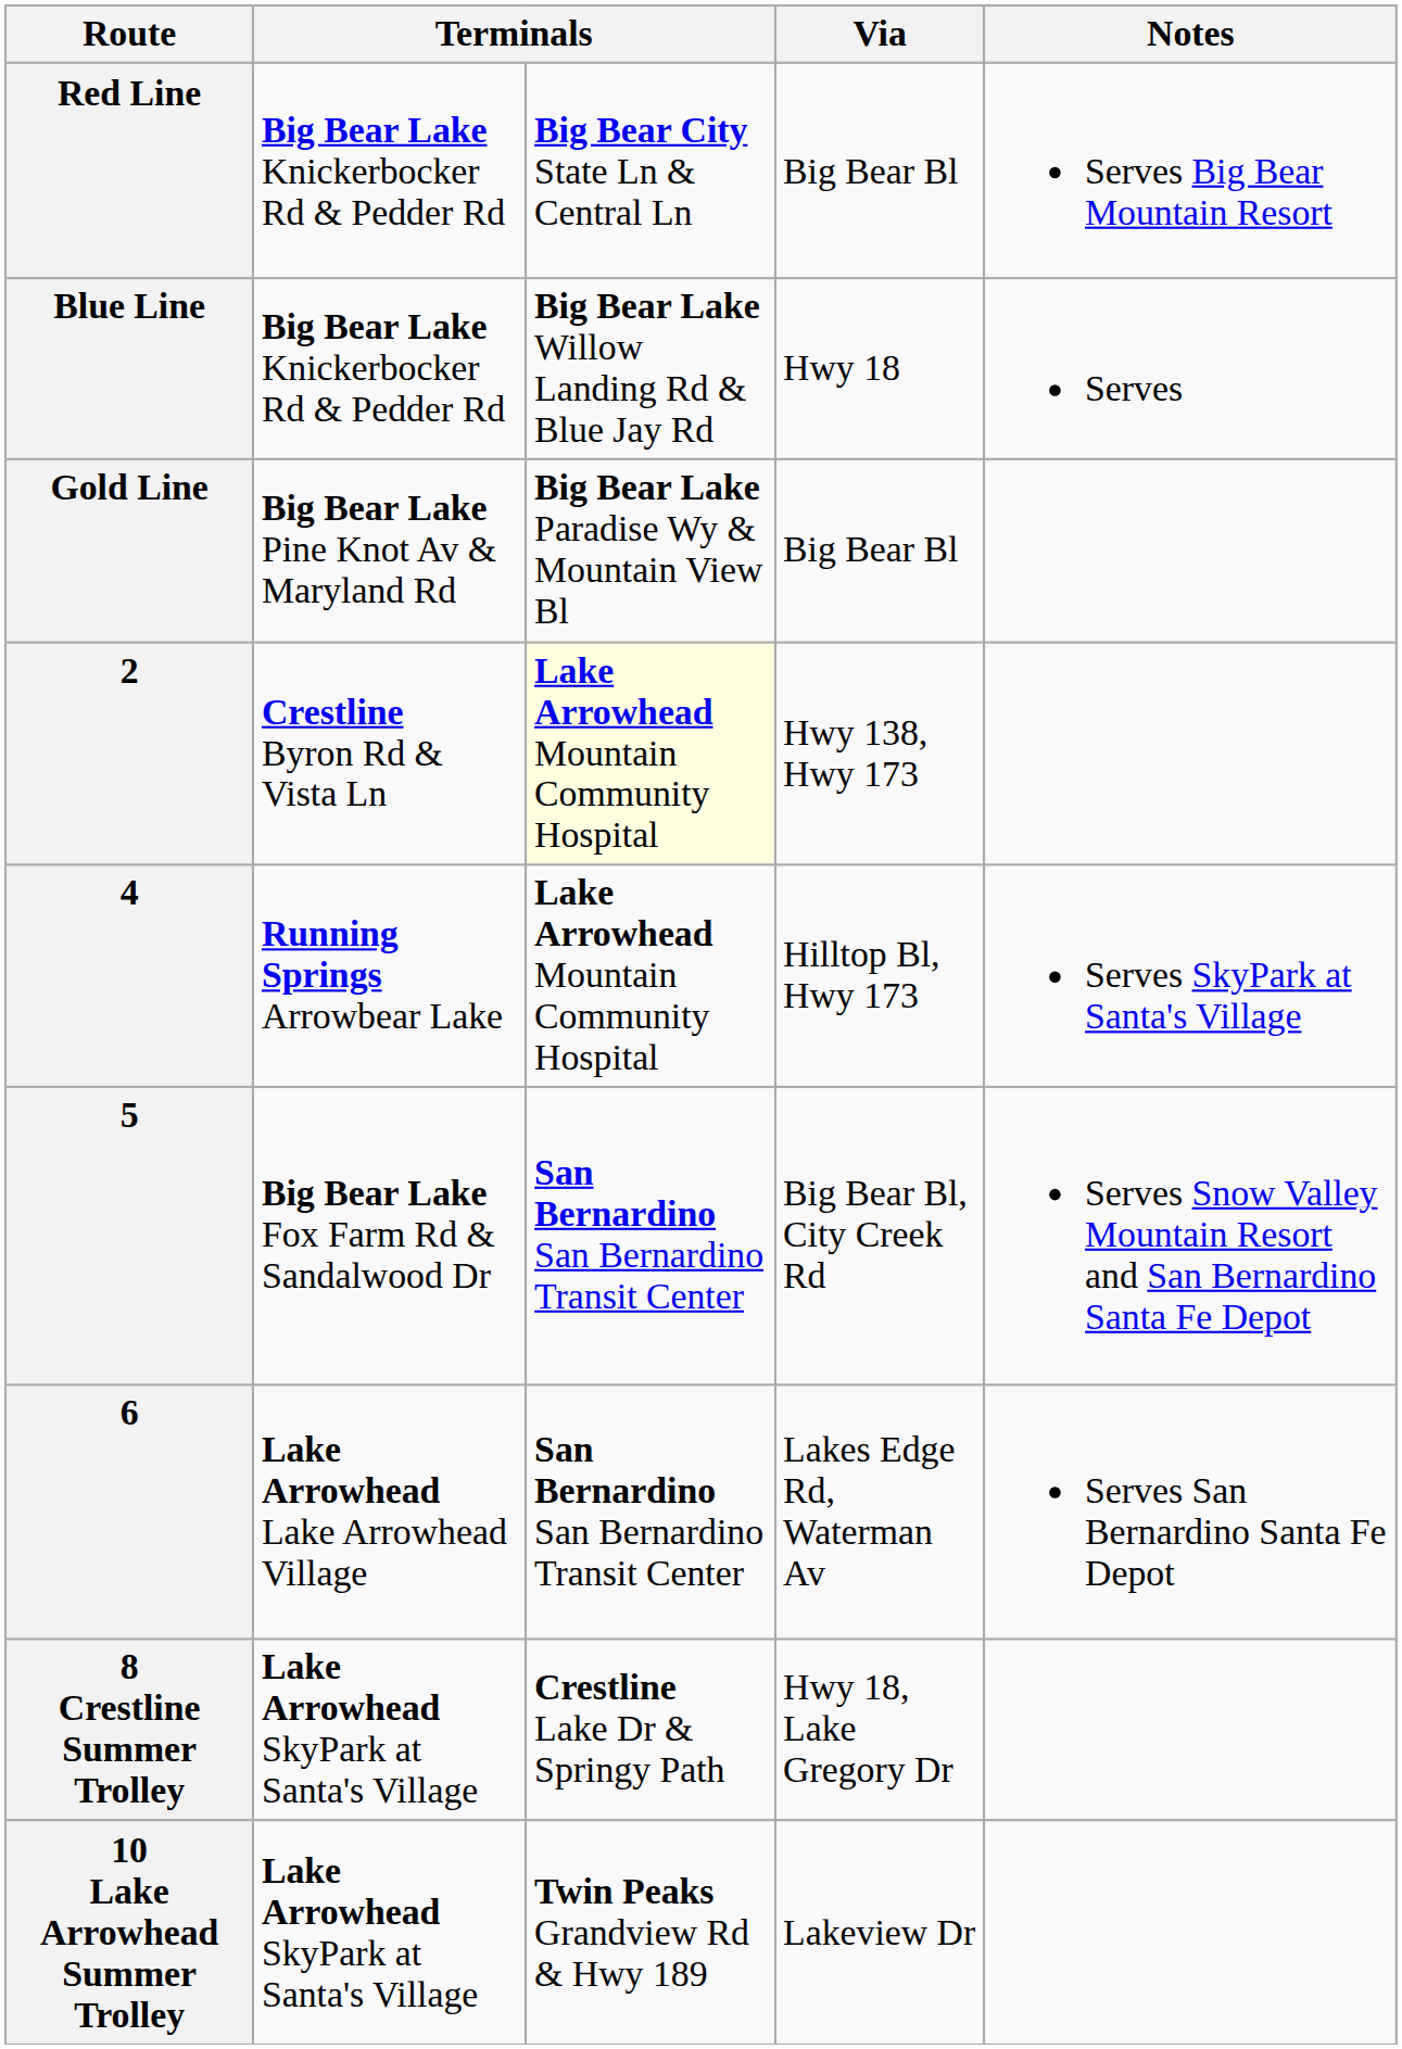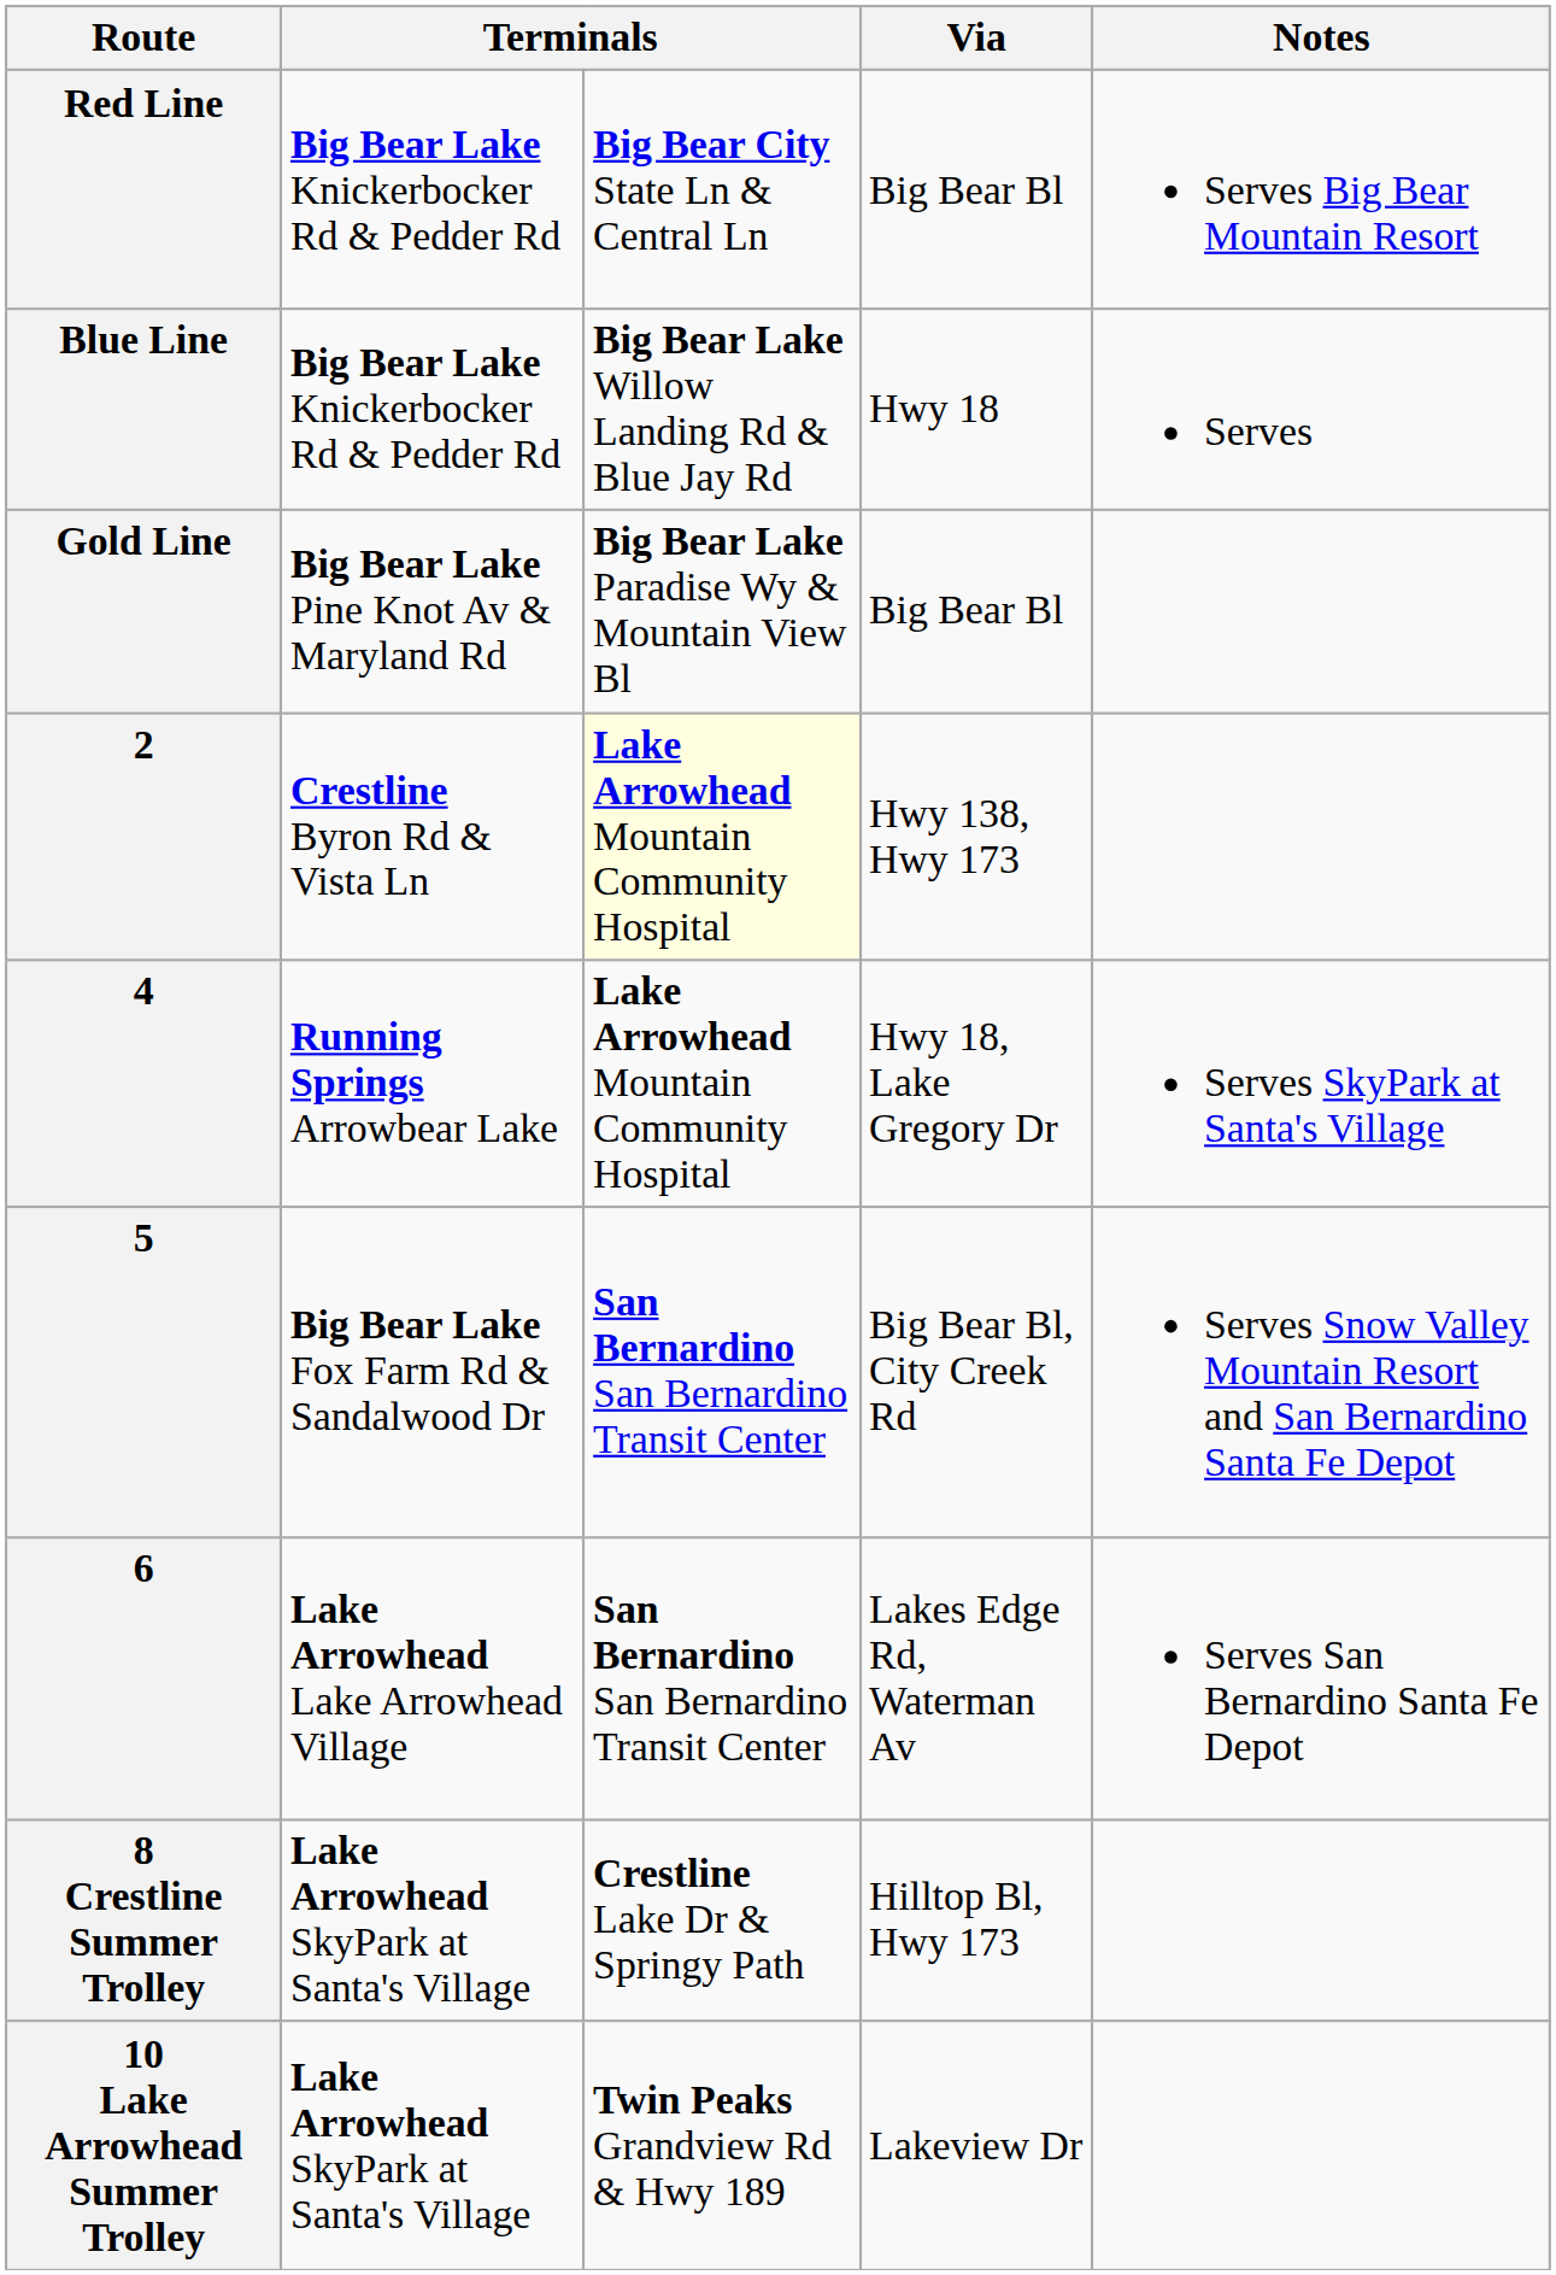 <table class="wikitable">
 <tr>
 <th>Route</th>
 <th colspan="2"><strong>Terminals</strong></th>
 <th>Via</th>
 <th>Notes</th>
 </tr>
 <tr>
 <th style="vertical-align:top">Red Line</th>
 <td><strong><a href='#'>Big Bear Lake</a></strong><br>Knickerbocker Rd & Pedder Rd</td>
 <td><strong><a href='#'>Big Bear City</a></strong><br>State Ln & Central Ln</td>
 <td>Big Bear Bl</td>
 <td><br><ul><li>Serves <a href='#'>Big Bear Mountain Resort</a></li></ul></td>
 </tr>
 <tr>
 <th style="vertical-align:top">Blue Line</th>
 <td><strong>Big Bear Lake</strong><br>Knickerbocker Rd & Pedder Rd</td>
 <td><strong>Big Bear Lake</strong><br>Willow Landing Rd & Blue Jay Rd</td>
 <td>Hwy 18</td>
 <td><br><ul><li>Serves </li></ul></td>
 </tr>
 <tr>
 <th style="vertical-align:top">Gold Line</th>
 <td><strong>Big Bear Lake</strong><br>Pine Knot Av & Maryland Rd</td>
 <td><strong>Big Bear Lake</strong><br>Paradise Wy & Mountain View Bl</td>
 <td>Big Bear Bl</td>
 <td></td>
 </tr>
 <tr>
 <th style="vertical-align:top">2</th>
 <td><strong><a href='#'>Crestline</a></strong><br>Byron Rd & Vista Ln</td>
 <td style="background: lightyellow;"><strong><a href='#'>Lake Arrowhead</a></strong><br>Mountain Community Hospital</td>
 <td>Hwy 138, Hwy 173</td>
 <td></td>
 </tr>
 <tr>
 <th style="vertical-align:top">4</th>
 <td><strong><a href='#'>Running Springs</a></strong><br>Arrowbear Lake</td>
 <td><strong>Lake Arrowhead</strong><br>Mountain Community Hospital</td>
-<td>Hilltop Bl, Hwy 173</td>
+<td>Hwy 18, Lake Gregory Dr</td>
 <td><br><ul><li>Serves <a href='#'>SkyPark at Santa's Village</a></li></ul></td>
 </tr>
 <tr>
 <th style="vertical-align:top">5</th>
 <td><strong>Big Bear Lake</strong><br>Fox Farm Rd & Sandalwood Dr</td>
 <td><strong><a href='#'>San Bernardino</a></strong><br><a href='#'>San Bernardino Transit Center</a></td>
 <td>Big Bear Bl, City Creek Rd</td>
 <td><br><ul><li>Serves <a href='#'>Snow Valley Mountain Resort</a> and <a href='#'>San Bernardino Santa Fe Depot</a></li></ul></td>
 </tr>
 <tr>
 <th style="vertical-align:top">6</th>
 <td><strong>Lake Arrowhead</strong><br>Lake Arrowhead Village</td>
 <td><strong>San Bernardino</strong><br>San Bernardino Transit Center</td>
 <td>Lakes Edge Rd, Waterman Av</td>
 <td><br><ul><li>Serves San Bernardino Santa Fe Depot</li></ul></td>
 </tr>
 <tr>
 <th style="vertical-align:top">8<br>Crestline Summer Trolley</th>
 <td><strong>Lake Arrowhead</strong><br>SkyPark at Santa's Village</td>
 <td><strong>Crestline</strong><br>Lake Dr & Springy Path</td>
-<td>Hwy 18, Lake Gregory Dr</td>
+<td>Hilltop Bl, Hwy 173</td>
 <td></td>
 </tr>
 <tr>
 <th style="vertical-align:top">10<br>Lake Arrowhead Summer Trolley</th>
 <td><strong>Lake Arrowhead</strong><br>SkyPark at Santa's Village</td>
 <td><strong>Twin Peaks</strong><br>Grandview Rd & Hwy 189</td>
 <td>Lakeview Dr</td>
 <td></td>
 </tr>
 </table>
